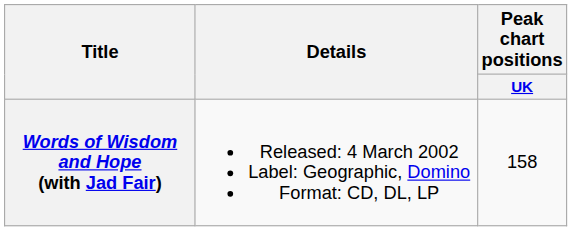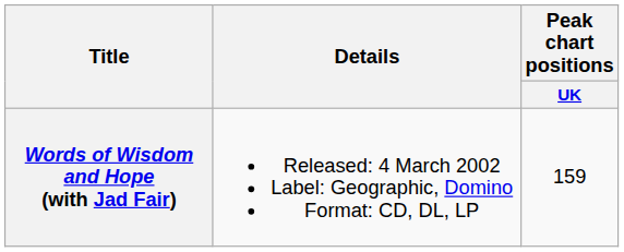 <table class="wikitable plainrowheaders" style="text-align:center;">
 <tr>
 <th rowspan="2" style="width:10em;">Title</th>
 <th rowspan="2" style="width:15em;">Details</th>
 <th colspan="1">Peak chart positions</th>
 </tr>
 <tr style="font-size:smaller;">
 <th width="35"><a href='#'>UK</a><br></th>
 </tr>
 <tr>
 <th scope="row"><em><a href='#'>Words of Wisdom and Hope</a></em><br>(with <a href='#'>Jad Fair</a>)</th>
 <td><br><ul><li>Released: 4 March 2002</li><li>Label: Geographic, <a href='#'>Domino</a></li><li>Format: CD, DL, LP</li></ul></td>
-<td>158</td>
+<td>159</td>
 </tr>
 </table>
